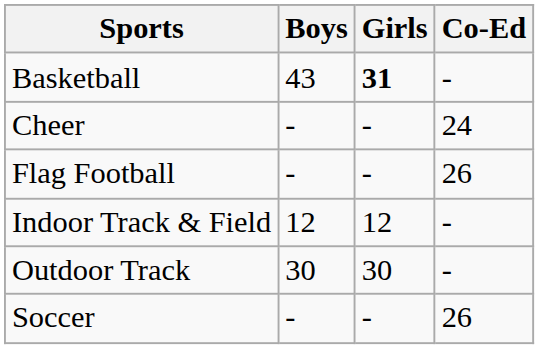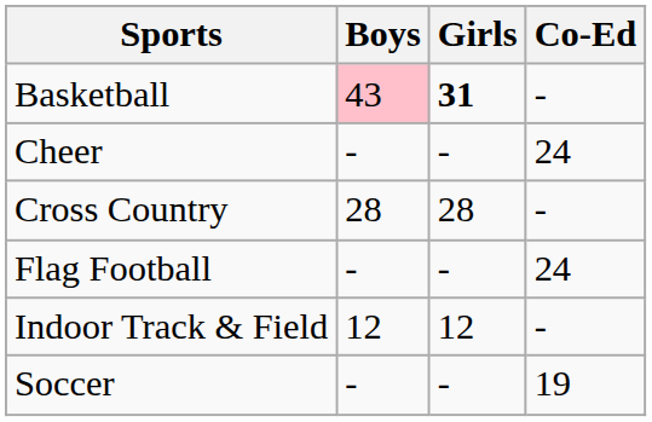 <table class="wikitable sortable">
 <tr>
 <th>Sports</th>
 <th>Boys</th>
 <th>Girls</th>
 <th>Co-Ed</th>
 </tr>
 <tr>
 <td>Basketball</td>
-<td>43</td>
+<td style="background: pink;">43</td>
 <td><strong>31</strong></td>
 <td>-</td>
 </tr>
 <tr>
 <td>Cheer</td>
 <td>-</td>
 <td>-</td>
 <td>24</td>
 </tr>
 <tr>
+<td>Cross Country</td>
+<td>28</td>
+<td>28</td>
+<td>-</td>
+</tr>
+<tr>
 <td>Flag Football</td>
 <td>-</td>
 <td>-</td>
-<td>26</td>
+<td>24</td>
 </tr>
 <tr>
 <td>Indoor Track & Field</td>
 <td>12</td>
 <td>12</td>
 <td>-</td>
 </tr>
 <tr>
-<td>Outdoor Track</td>
-<td>30</td>
-<td>30</td>
-<td>-</td>
-</tr>
-<tr>
 <td>Soccer</td>
 <td>-</td>
 <td>-</td>
-<td>26</td>
+<td>19</td>
 </tr>
 </table>
